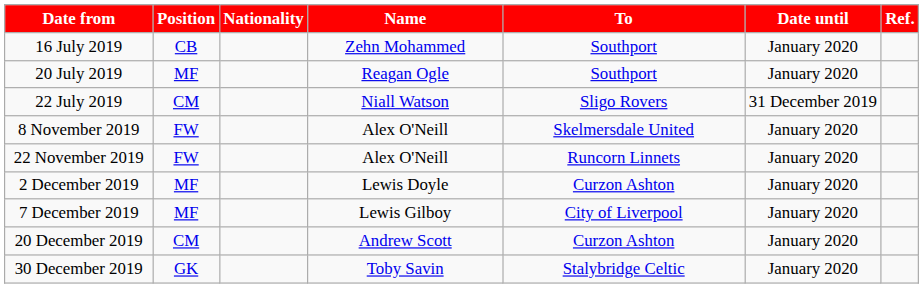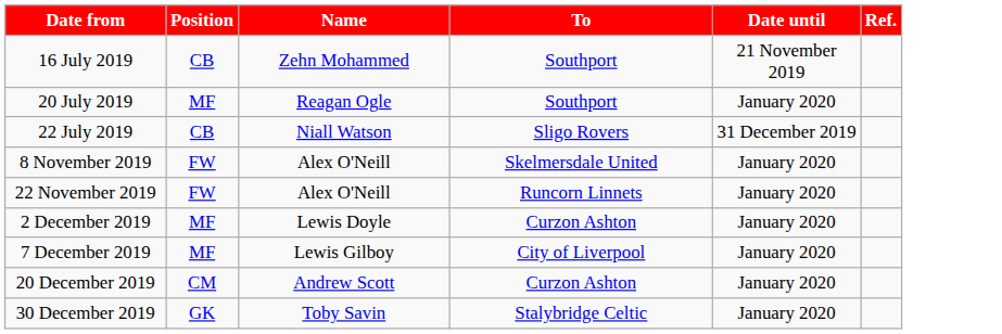 <table class="wikitable"  style="text-align:center; font-size:90%; ">
 <tr>
 <th style="background:#ff0000; color:#FFFFFF; width:120px;">Date from</th>
 <th style="background:#ff0000; color:#FFFFFF; width:50px;">Position</th>
-<th style="background:#ff0000; color:#FFFFFF; width:50px;">Nationality</th>
 <th style="background:#ff0000; color:#FFFFFF; width:160px;">Name</th>
 <th style="background:#ff0000; color:#FFFFFF; width:200px;">To</th>
 <th style="background:#ff0000; color:#FFFFFF; width:110px;">Date until</th>
 <th style="background:#ff0000; color:#FFFFFF; width:25px;">Ref.</th>
 </tr>
 <tr>
 <td>16 July 2019</td>
 <td><a href='#'>CB</a></td>
-<td></td>
 <td><a href='#'>Zehn Mohammed</a></td>
 <td> <a href='#'>Southport</a></td>
-<td>January 2020</td>
+<td>21 November 2019</td>
 <td></td>
 </tr>
 <tr>
 <td>20 July 2019</td>
 <td><a href='#'>MF</a></td>
-<td></td>
 <td><a href='#'>Reagan Ogle</a></td>
 <td> <a href='#'>Southport</a></td>
 <td>January 2020</td>
 <td></td>
 </tr>
 <tr>
 <td>22 July 2019</td>
-<td><a href='#'>CM</a></td>
-<td></td>
+<td><a href='#'>CB</a></td>
 <td><a href='#'>Niall Watson</a></td>
 <td> <a href='#'>Sligo Rovers</a></td>
 <td>31 December 2019</td>
 <td></td>
 </tr>
 <tr>
 <td>8 November 2019</td>
 <td><a href='#'>FW</a></td>
-<td></td>
 <td>Alex O'Neill</td>
 <td> <a href='#'>Skelmersdale United</a></td>
 <td>January 2020</td>
 <td></td>
 </tr>
 <tr>
 <td>22 November 2019</td>
 <td><a href='#'>FW</a></td>
-<td></td>
 <td>Alex O'Neill</td>
 <td> <a href='#'>Runcorn Linnets</a></td>
 <td>January 2020</td>
 <td></td>
 </tr>
 <tr>
 <td>2 December 2019</td>
 <td><a href='#'>MF</a></td>
-<td></td>
 <td>Lewis Doyle</td>
 <td> <a href='#'>Curzon Ashton</a></td>
 <td>January 2020</td>
 <td></td>
 </tr>
 <tr>
 <td>7 December 2019</td>
 <td><a href='#'>MF</a></td>
-<td></td>
 <td>Lewis Gilboy</td>
 <td> <a href='#'>City of Liverpool</a></td>
 <td>January 2020</td>
 <td></td>
 </tr>
 <tr>
 <td>20 December 2019</td>
 <td><a href='#'>CM</a></td>
-<td></td>
 <td><a href='#'>Andrew Scott</a></td>
 <td> <a href='#'>Curzon Ashton</a></td>
 <td>January 2020</td>
 <td></td>
 </tr>
 <tr>
 <td>30 December 2019</td>
 <td><a href='#'>GK</a></td>
-<td></td>
 <td><a href='#'>Toby Savin</a></td>
 <td> <a href='#'>Stalybridge Celtic</a></td>
 <td>January 2020</td>
 <td></td>
 </tr>
 </table>
